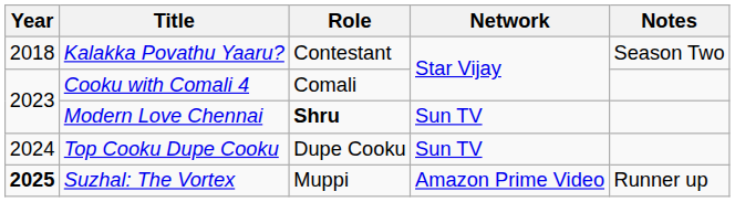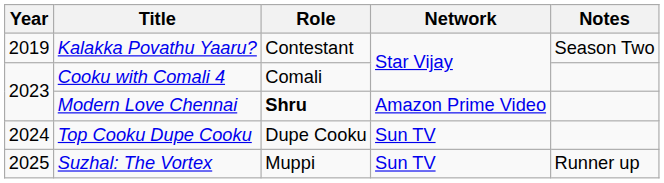 <table class="wikitable">
 <tr>
 <th>Year</th>
 <th>Title</th>
 <th>Role</th>
 <th>Network</th>
 <th>Notes</th>
 </tr>
 <tr>
-<td>2018</td>
+<td>2019</td>
 <td><em><a href='#'>Kalakka Povathu Yaaru?</a></em></td>
 <td>Contestant</td>
 <td rowspan="2"><a href='#'>Star Vijay</a></td>
 <td>Season Two</td>
 </tr>
 <tr>
 <td rowspan="2">2023</td>
 <td><a href='#'><em>Cooku with Comali 4</em></a></td>
 <td>Comali</td>
 <td></td>
 </tr>
 <tr>
 <td><em><a href='#'>Modern Love Chennai</a></em></td>
 <td><strong>Shru</strong></td>
-<td><a href='#'>Sun TV</a></td>
+<td><a href='#'>Amazon Prime Video</a></td>
 <td></td>
 </tr>
 <tr>
 <td>2024</td>
 <td><em><a href='#'>Top Cooku Dupe Cooku</a></em></td>
 <td>Dupe Cooku</td>
 <td><a href='#'>Sun TV</a></td>
 <td></td>
 </tr>
 <tr>
-<td 2025><strong>2025</strong></td>
+<td 2025>2025</td>
 <td><em><a href='#'>Suzhal: The Vortex</a></em></td>
 <td>Muppi</td>
-<td><a href='#'>Amazon Prime Video</a></td>
+<td><a href='#'>Sun TV</a></td>
 <td>Runner up</td>
 </tr>
 </table>
